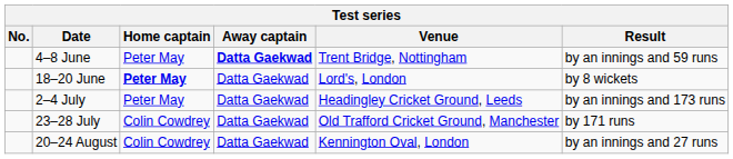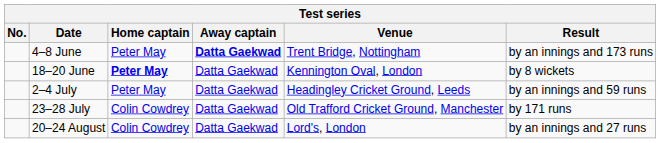 <table class="wikitable">
 <tr>
 <th colspan="9">Test series</th>
 </tr>
 <tr>
 <th>No.</th>
 <th>Date</th>
 <th>Home captain</th>
 <th>Away captain</th>
 <th>Venue</th>
 <th>Result</th>
 </tr>
 <tr>
 <td></td>
 <td>4–8 June</td>
 <td><a href='#'>Peter May</a></td>
 <td><strong><a href='#'>Datta Gaekwad</a></strong></td>
 <td><a href='#'>Trent Bridge</a>, <a href='#'>Nottingham</a></td>
-<td> by an innings and 59 runs</td>
+<td> by an innings and 173 runs</td>
 </tr>
 <tr>
 <td></td>
 <td>18–20 June</td>
 <td><strong><a href='#'>Peter May</a></strong></td>
 <td><a href='#'>Datta Gaekwad</a></td>
-<td><a href='#'>Lord's</a>, <a href='#'>London</a></td>
+<td><a href='#'>Kennington Oval</a>, <a href='#'>London</a></td>
 <td> by 8 wickets</td>
 </tr>
 <tr>
 <td></td>
 <td>2–4 July</td>
 <td><a href='#'>Peter May</a></td>
 <td><a href='#'>Datta Gaekwad</a></td>
 <td><a href='#'>Headingley Cricket Ground</a>, <a href='#'>Leeds</a></td>
-<td> by an innings and 173 runs</td>
+<td> by an innings and 59 runs</td>
 </tr>
 <tr>
 <td></td>
 <td>23–28 July</td>
 <td><a href='#'>Colin Cowdrey</a></td>
 <td><a href='#'>Datta Gaekwad</a></td>
 <td><a href='#'>Old Trafford Cricket Ground</a>, <a href='#'>Manchester</a></td>
 <td> by 171 runs</td>
 </tr>
 <tr>
 <td></td>
 <td>20–24 August</td>
 <td><a href='#'>Colin Cowdrey</a></td>
 <td><a href='#'>Datta Gaekwad</a></td>
-<td><a href='#'>Kennington Oval</a>, <a href='#'>London</a></td>
+<td><a href='#'>Lord's</a>, <a href='#'>London</a></td>
 <td> by an innings and 27 runs</td>
 </tr>
 </table>
